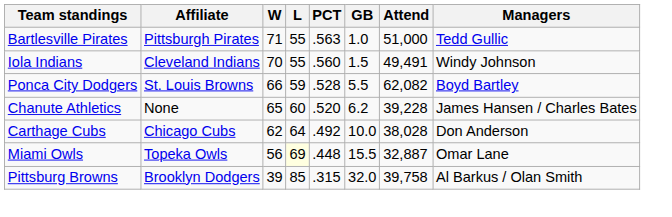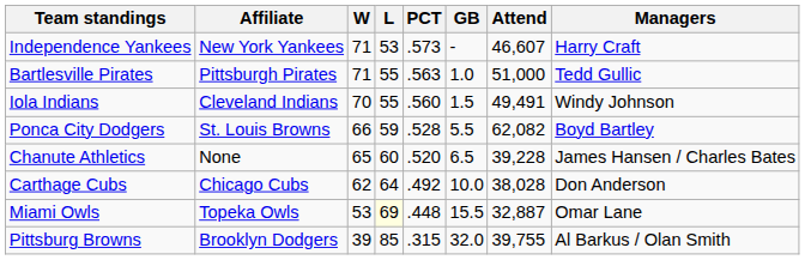 <table class="wikitable">
 <tr>
 <th>Team standings</th>
 <th>Affiliate</th>
 <th>W</th>
 <th>L</th>
 <th>PCT</th>
 <th>GB</th>
 <th>Attend</th>
 <th>Managers</th>
+</tr>
+<tr>
+<td><a href='#'>Independence Yankees</a></td>
+<td><a href='#'>New York Yankees</a></td>
+<td>71</td>
+<td>53</td>
+<td>.573</td>
+<td>-</td>
+<td>46,607</td>
+<td><a href='#'>Harry Craft</a></td>
 </tr>
 <tr>
 <td><a href='#'>Bartlesville Pirates</a></td>
 <td><a href='#'>Pittsburgh Pirates</a></td>
 <td>71</td>
 <td>55</td>
 <td>.563</td>
 <td>1.0</td>
 <td>51,000</td>
 <td><a href='#'>Tedd Gullic</a></td>
 </tr>
 <tr>
 <td><a href='#'>Iola Indians</a></td>
 <td><a href='#'>Cleveland Indians</a></td>
 <td>70</td>
 <td>55</td>
 <td>.560</td>
 <td>1.5</td>
 <td>49,491</td>
 <td>Windy Johnson</td>
 </tr>
 <tr>
 <td><a href='#'>Ponca City Dodgers</a></td>
 <td><a href='#'>St. Louis Browns</a></td>
 <td>66</td>
 <td>59</td>
 <td>.528</td>
 <td>5.5</td>
 <td>62,082</td>
 <td><a href='#'>Boyd Bartley</a></td>
 </tr>
 <tr>
 <td><a href='#'>Chanute Athletics</a></td>
 <td>None</td>
 <td>65</td>
 <td>60</td>
 <td>.520</td>
-<td>6.2</td>
+<td>6.5</td>
 <td>39,228</td>
 <td>James Hansen  / Charles Bates</td>
 </tr>
 <tr>
 <td><a href='#'>Carthage Cubs</a></td>
 <td><a href='#'>Chicago Cubs</a></td>
 <td>62</td>
 <td>64</td>
 <td>.492</td>
 <td>10.0</td>
 <td>38,028</td>
 <td>Don Anderson</td>
 </tr>
 <tr>
 <td><a href='#'>Miami Owls</a></td>
 <td><a href='#'>Topeka Owls</a></td>
-<td>56</td>
+<td>53</td>
 <td style="background: lightyellow;">69</td>
 <td>.448</td>
 <td>15.5</td>
 <td>32,887</td>
 <td>Omar Lane</td>
 </tr>
 <tr>
 <td><a href='#'>Pittsburg Browns</a></td>
 <td><a href='#'>Brooklyn Dodgers</a></td>
 <td>39</td>
 <td>85</td>
 <td>.315</td>
 <td>32.0</td>
-<td>39,758</td>
+<td>39,755</td>
 <td>Al Barkus / Olan Smith</td>
 </tr>
 </table>
